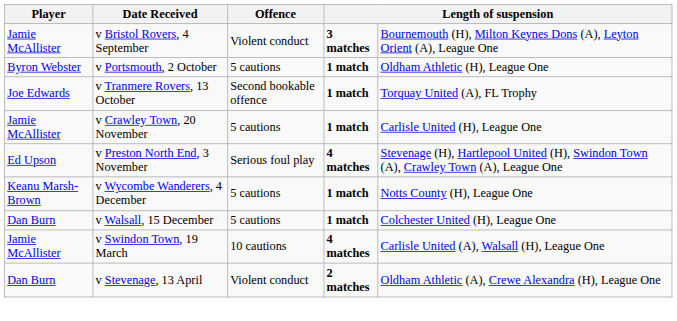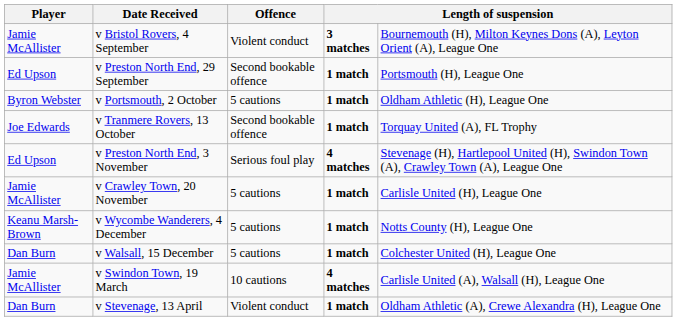 <table class="wikitable">
 <tr>
 <th>Player</th>
 <th>Date Received</th>
 <th>Offence</th>
 <th colspan="2">Length of suspension</th>
 </tr>
 <tr>
 <td><a href='#'>Jamie McAllister</a></td>
 <td> v <a href='#'>Bristol Rovers</a>, 4 September</td>
 <td>Violent conduct</td>
 <td><strong>3 matches</strong></td>
 <td><a href='#'>Bournemouth</a> (H), <a href='#'>Milton Keynes Dons</a> (A), <a href='#'>Leyton Orient</a> (A), League One</td>
+</tr>
+<tr>
+<td><a href='#'>Ed Upson</a></td>
+<td> v <a href='#'>Preston North End</a>, 29 September</td>
+<td>Second bookable offence</td>
+<td><strong>1 match</strong></td>
+<td><a href='#'>Portsmouth</a> (H), League One</td>
 </tr>
 <tr>
 <td><a href='#'>Byron Webster</a></td>
 <td> v <a href='#'>Portsmouth</a>, 2 October</td>
 <td>5 cautions</td>
 <td><strong>1 match</strong></td>
 <td><a href='#'>Oldham Athletic</a> (H), League One</td>
 </tr>
 <tr>
 <td><a href='#'>Joe Edwards</a></td>
 <td> v <a href='#'>Tranmere Rovers</a>, 13 October</td>
 <td>Second bookable offence</td>
 <td><strong>1 match</strong></td>
 <td><a href='#'>Torquay United</a> (A), FL Trophy</td>
 </tr>
 <tr>
+<td><a href='#'>Ed Upson</a></td>
+<td> v <a href='#'>Preston North End</a>, 3 November</td>
+<td>Serious foul play</td>
+<td><strong>4 matches</strong></td>
+<td><a href='#'>Stevenage</a> (H), <a href='#'>Hartlepool United</a> (H), <a href='#'>Swindon Town</a> (A), <a href='#'>Crawley Town</a> (A), League One</td>
+</tr>
+<tr>
 <td><a href='#'>Jamie McAllister</a></td>
 <td> v <a href='#'>Crawley Town</a>, 20 November</td>
 <td>5 cautions</td>
 <td><strong>1 match</strong></td>
 <td><a href='#'>Carlisle United</a> (H), League One</td>
-</tr>
-<tr>
-<td><a href='#'>Ed Upson</a></td>
-<td> v <a href='#'>Preston North End</a>, 3 November</td>
-<td>Serious foul play</td>
-<td><strong>4 matches</strong></td>
-<td><a href='#'>Stevenage</a> (H), <a href='#'>Hartlepool United</a> (H), <a href='#'>Swindon Town</a> (A), <a href='#'>Crawley Town</a> (A), League One</td>
 </tr>
 <tr>
 <td><a href='#'>Keanu Marsh-Brown</a></td>
 <td> v <a href='#'>Wycombe Wanderers</a>, 4 December</td>
 <td>5 cautions</td>
 <td><strong>1 match</strong></td>
 <td><a href='#'>Notts County</a> (H), League One</td>
 </tr>
 <tr>
 <td><a href='#'>Dan Burn</a></td>
 <td> v <a href='#'>Walsall</a>, 15 December</td>
 <td>5 cautions</td>
 <td><strong>1 match</strong></td>
 <td><a href='#'>Colchester United</a> (H), League One</td>
 </tr>
 <tr>
 <td><a href='#'>Jamie McAllister</a></td>
 <td> v <a href='#'>Swindon Town</a>, 19 March</td>
 <td>10 cautions</td>
 <td><strong>4 matches</strong></td>
 <td><a href='#'>Carlisle United</a> (A), <a href='#'>Walsall</a> (H), League One</td>
 </tr>
 <tr>
 <td><a href='#'>Dan Burn</a></td>
 <td> v <a href='#'>Stevenage</a>, 13 April</td>
 <td>Violent conduct</td>
-<td><strong>2 matches</strong></td>
+<td><strong>1 match</strong></td>
 <td><a href='#'>Oldham Athletic</a> (A), <a href='#'>Crewe Alexandra</a> (H), League One</td>
 </tr>
 </table>
